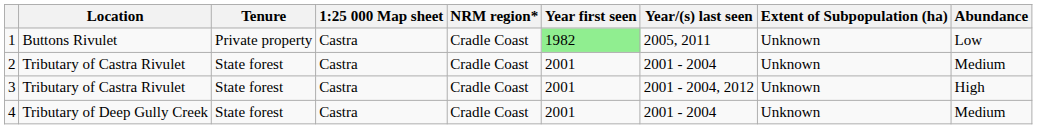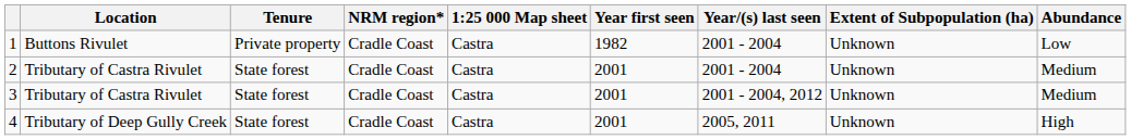 <table class="wikitable">
 <tr>
 <th></th>
 <th>Location</th>
 <th>Tenure</th>
+<th>NRM region*</th>
 <th>1:25 000 Map sheet</th>
-<th>NRM region*</th>
 <th>Year first seen</th>
 <th>Year/(s) last seen</th>
 <th>Extent of Subpopulation (ha)</th>
 <th>Abundance</th>
 </tr>
 <tr>
 <td>1</td>
 <td>Buttons Rivulet</td>
 <td>Private property</td>
+<td>Cradle Coast</td>
 <td>Castra</td>
-<td>Cradle Coast</td>
-<td style="background: lightgreen;">1982</td>
-<td>2005, 2011</td>
+<td>1982</td>
+<td>2001 - 2004</td>
 <td>Unknown</td>
 <td>Low</td>
 </tr>
 <tr>
 <td>2</td>
 <td>Tributary of Castra Rivulet</td>
 <td>State forest</td>
+<td>Cradle Coast</td>
 <td>Castra</td>
-<td>Cradle Coast</td>
 <td>2001</td>
 <td>2001 - 2004</td>
 <td>Unknown</td>
 <td>Medium</td>
 </tr>
 <tr>
 <td>3</td>
 <td>Tributary of Castra Rivulet</td>
 <td>State forest</td>
+<td>Cradle Coast</td>
 <td>Castra</td>
-<td>Cradle Coast</td>
 <td>2001</td>
 <td>2001 - 2004, 2012</td>
 <td>Unknown</td>
-<td>High</td>
+<td>Medium</td>
 </tr>
 <tr>
 <td>4</td>
 <td>Tributary of Deep Gully Creek</td>
 <td>State forest</td>
+<td>Cradle Coast</td>
 <td>Castra</td>
-<td>Cradle Coast</td>
 <td>2001</td>
-<td>2001 - 2004</td>
+<td>2005, 2011</td>
 <td>Unknown</td>
-<td>Medium</td>
+<td>High</td>
 </tr>
 </table>
